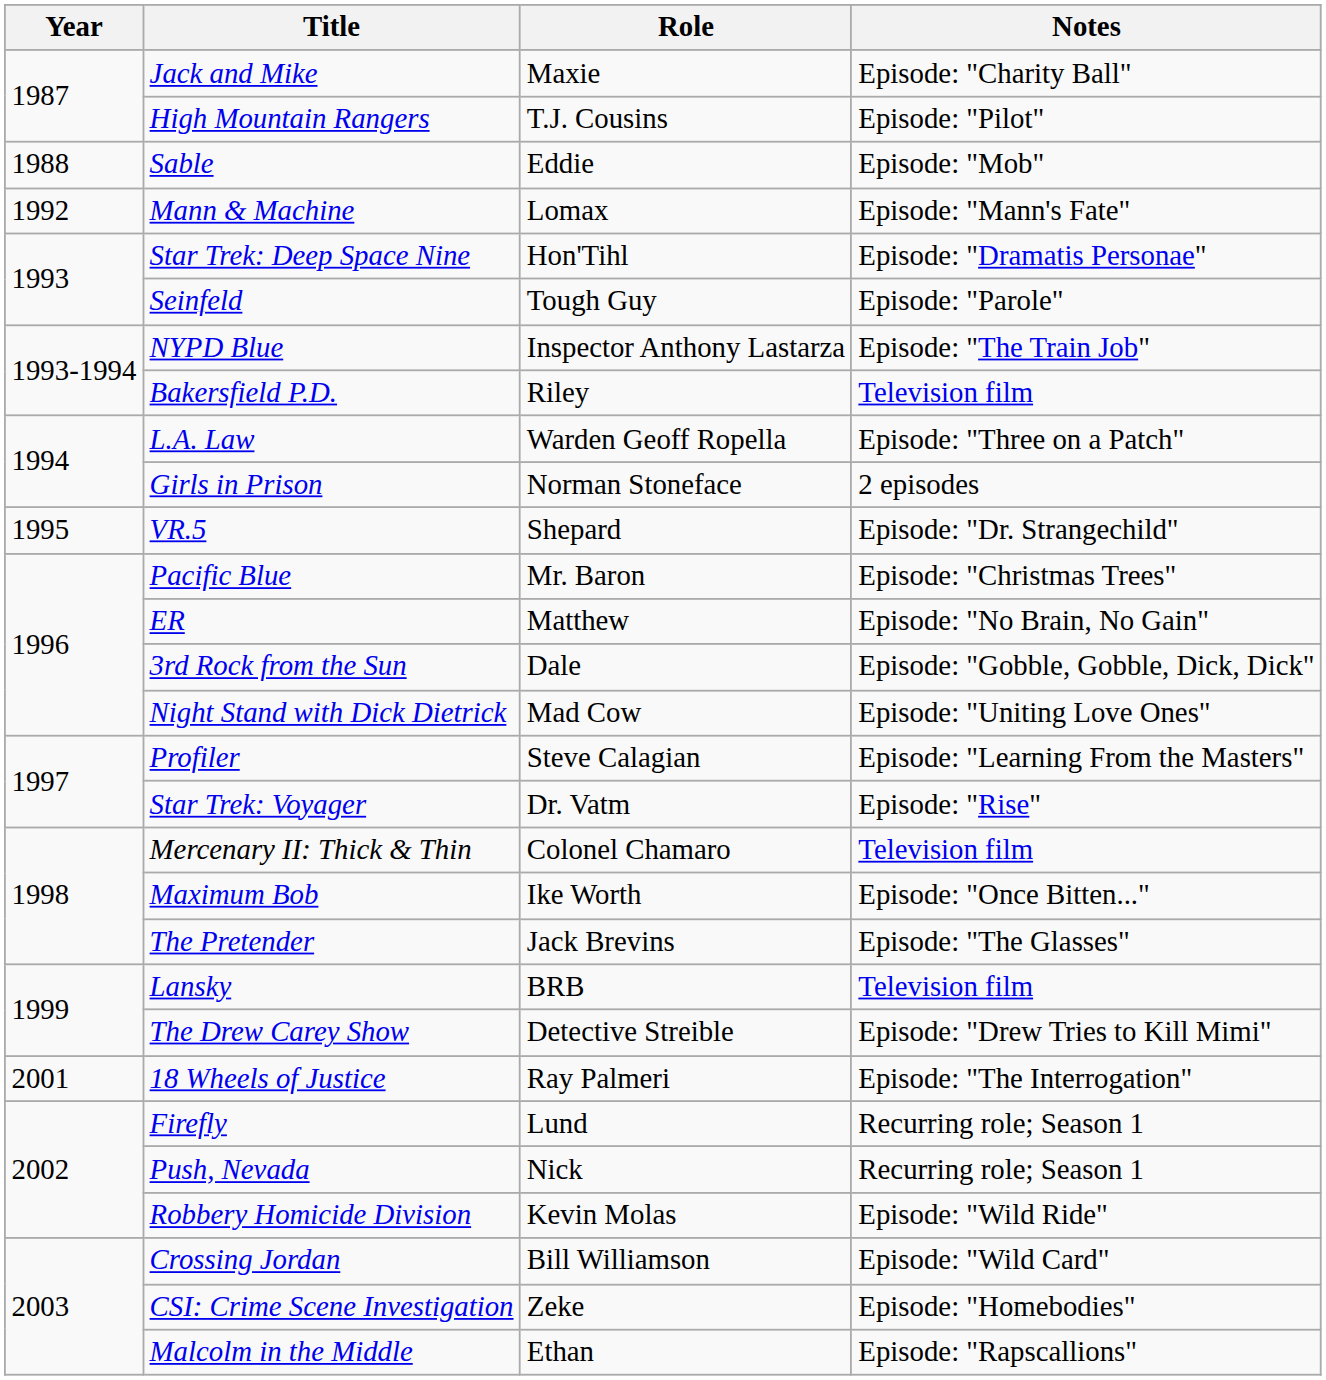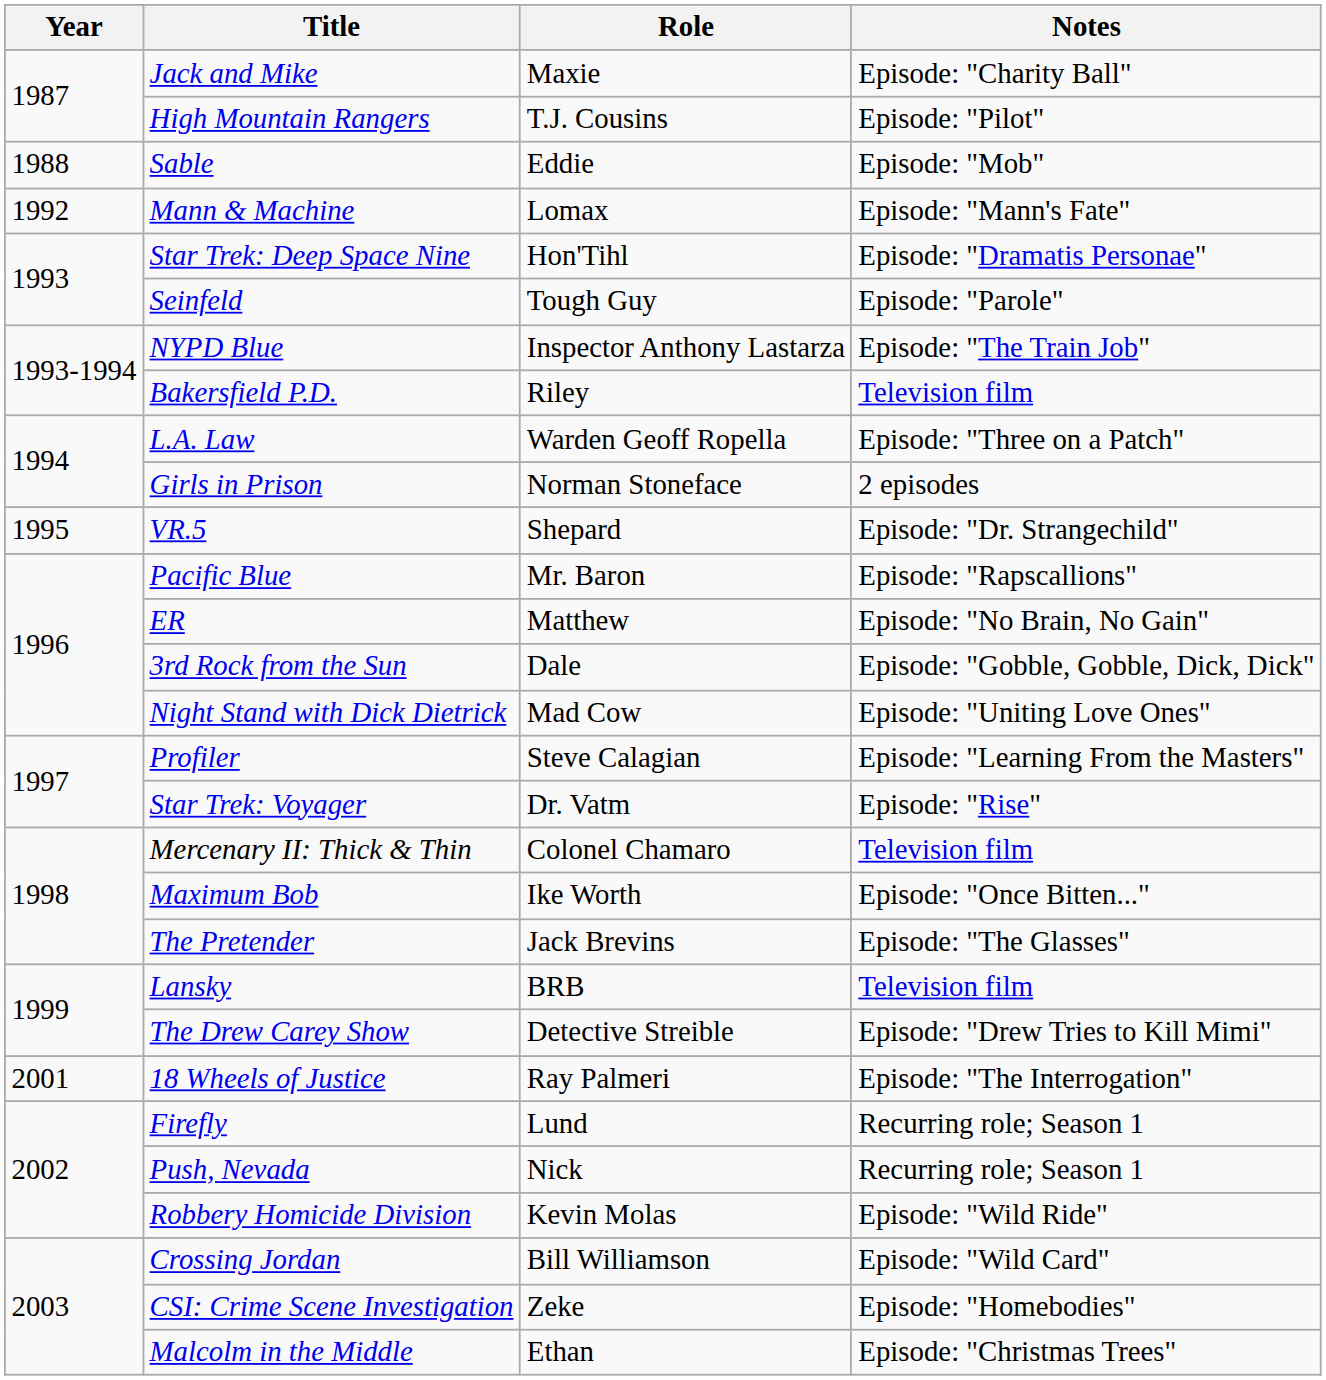 <table class="wikitable sortable">
 <tr>
 <th>Year</th>
 <th>Title</th>
 <th>Role</th>
 <th class="unsortable">Notes</th>
 </tr>
 <tr>
 <td rowspan="2">1987</td>
 <td><em><a href='#'>Jack and Mike</a></em></td>
 <td>Maxie</td>
 <td>Episode: "Charity Ball"</td>
 </tr>
 <tr>
 <td><em><a href='#'>High Mountain Rangers</a></em></td>
 <td>T.J. Cousins</td>
 <td>Episode: "Pilot"</td>
 </tr>
 <tr>
 <td>1988</td>
 <td><a href='#'><em>Sable</em></a></td>
 <td>Eddie</td>
 <td>Episode: "Mob"</td>
 </tr>
 <tr>
 <td>1992</td>
 <td><em><a href='#'>Mann & Machine</a></em></td>
 <td>Lomax</td>
 <td>Episode: "Mann's Fate"</td>
 </tr>
 <tr>
 <td rowspan="2">1993</td>
 <td><em><a href='#'>Star Trek: Deep Space Nine</a></em></td>
 <td>Hon'Tihl</td>
 <td>Episode: "<a href='#'>Dramatis Personae</a>"</td>
 </tr>
 <tr>
 <td><em><a href='#'>Seinfeld</a></em></td>
 <td>Tough Guy</td>
 <td>Episode: "Parole"</td>
 </tr>
 <tr>
 <td rowspan="2">1993-1994</td>
 <td><em><a href='#'>NYPD Blue</a></em></td>
 <td>Inspector Anthony Lastarza</td>
 <td>Episode: "<a href='#'>The Train Job</a>"</td>
 </tr>
 <tr>
 <td><em><a href='#'>Bakersfield P.D.</a></em></td>
 <td>Riley</td>
 <td><a href='#'>Television film</a></td>
 </tr>
 <tr>
 <td rowspan="2">1994</td>
 <td><em><a href='#'>L.A. Law</a></em></td>
 <td>Warden Geoff Ropella</td>
 <td>Episode: "Three on a Patch"</td>
 </tr>
 <tr>
 <td><a href='#'><em>Girls in Prison</em></a></td>
 <td>Norman Stoneface</td>
 <td>2 episodes</td>
 </tr>
 <tr>
 <td>1995</td>
 <td><em><a href='#'>VR.5</a></em></td>
 <td>Shepard</td>
 <td>Episode: "Dr. Strangechild"</td>
 </tr>
 <tr>
 <td rowspan="4">1996</td>
 <td><a href='#'><em>Pacific Blue</em></a></td>
 <td>Mr. Baron</td>
-<td>Episode: "Christmas Trees"</td>
+<td>Episode: "Rapscallions"</td>
 </tr>
 <tr>
 <td><a href='#'><em>ER</em></a></td>
 <td>Matthew</td>
 <td>Episode: "No Brain, No Gain"</td>
 </tr>
 <tr>
 <td><em><a href='#'>3rd Rock from the Sun</a></em></td>
 <td>Dale</td>
 <td>Episode: "Gobble, Gobble, Dick, Dick"</td>
 </tr>
 <tr>
 <td><em><a href='#'>Night Stand with Dick Dietrick</a></em></td>
 <td>Mad Cow</td>
 <td>Episode: "Uniting Love Ones"</td>
 </tr>
 <tr>
 <td rowspan="2">1997</td>
 <td><a href='#'><em>Profiler</em></a></td>
 <td>Steve Calagian</td>
 <td>Episode: "Learning From the Masters"</td>
 </tr>
 <tr>
 <td><em><a href='#'>Star Trek: Voyager</a></em></td>
 <td>Dr. Vatm</td>
 <td>Episode: "<a href='#'>Rise</a>"</td>
 </tr>
 <tr>
 <td rowspan="3">1998</td>
 <td><em>Mercenary II: Thick & Thin</em></td>
 <td>Colonel Chamaro</td>
 <td><a href='#'>Television film</a></td>
 </tr>
 <tr>
 <td><em><a href='#'>Maximum Bob</a></em></td>
 <td>Ike Worth</td>
 <td>Episode: "Once Bitten..."</td>
 </tr>
 <tr>
 <td><a href='#'><em>The Pretender</em></a></td>
 <td>Jack Brevins</td>
 <td>Episode: "The Glasses"</td>
 </tr>
 <tr>
 <td rowspan="2">1999</td>
 <td><em><a href='#'>Lansky</a></em></td>
 <td>BRB</td>
 <td><a href='#'>Television film</a></td>
 </tr>
 <tr>
 <td><em><a href='#'>The Drew Carey Show</a></em></td>
 <td>Detective Streible</td>
 <td>Episode: "Drew Tries to Kill Mimi"</td>
 </tr>
 <tr>
 <td>2001</td>
 <td><em><a href='#'>18 Wheels of Justice</a></em></td>
 <td>Ray Palmeri</td>
 <td>Episode: "The Interrogation"</td>
 </tr>
 <tr>
 <td rowspan="3">2002</td>
 <td><a href='#'><em>Firefly</em></a></td>
 <td>Lund</td>
 <td>Recurring role; Season 1</td>
 </tr>
 <tr>
 <td><em><a href='#'>Push, Nevada</a></em></td>
 <td>Nick</td>
 <td>Recurring role; Season 1</td>
 </tr>
 <tr>
 <td><em><a href='#'>Robbery Homicide Division</a></em></td>
 <td>Kevin Molas</td>
 <td>Episode: "Wild Ride"</td>
 </tr>
 <tr>
 <td rowspan="3">2003</td>
 <td><em><a href='#'>Crossing Jordan</a></em></td>
 <td>Bill Williamson</td>
 <td>Episode: "Wild Card"</td>
 </tr>
 <tr>
 <td><em><a href='#'>CSI: Crime Scene Investigation</a></em></td>
 <td>Zeke</td>
 <td>Episode: "Homebodies"</td>
 </tr>
 <tr>
 <td><em><a href='#'>Malcolm in the Middle</a></em></td>
 <td>Ethan</td>
-<td>Episode: "Rapscallions"</td>
+<td>Episode: "Christmas Trees"</td>
 </tr>
 </table>
